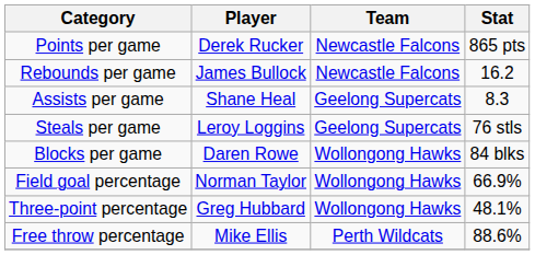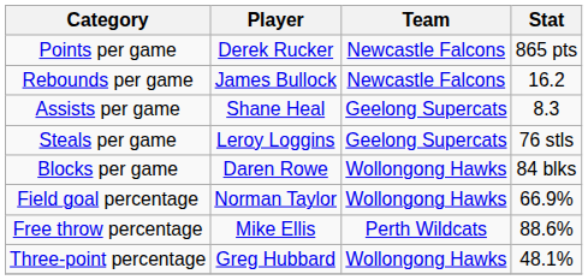 <table class="wikitable" style="text-align:center">
 <tr>
 <th>Category</th>
 <th>Player</th>
 <th>Team</th>
 <th>Stat</th>
 </tr>
 <tr>
 <td><a href='#'>Points</a> per game</td>
 <td><a href='#'>Derek Rucker</a></td>
 <td><a href='#'>Newcastle Falcons</a></td>
 <td>865 pts</td>
 </tr>
 <tr>
 <td><a href='#'>Rebounds</a> per game</td>
 <td><a href='#'>James Bullock</a></td>
 <td><a href='#'>Newcastle Falcons</a></td>
 <td>16.2</td>
 </tr>
 <tr>
 <td><a href='#'>Assists</a> per game</td>
 <td><a href='#'>Shane Heal</a></td>
 <td><a href='#'>Geelong Supercats</a></td>
 <td>8.3</td>
 </tr>
 <tr>
 <td><a href='#'>Steals</a> per game</td>
 <td><a href='#'>Leroy Loggins</a></td>
 <td><a href='#'>Geelong Supercats</a></td>
 <td>76 stls</td>
 </tr>
 <tr>
 <td><a href='#'>Blocks</a> per game</td>
 <td><a href='#'>Daren Rowe</a></td>
 <td><a href='#'>Wollongong Hawks</a></td>
 <td>84 blks</td>
 </tr>
 <tr>
 <td><a href='#'>Field goal</a> percentage</td>
 <td><a href='#'>Norman Taylor</a></td>
 <td><a href='#'>Wollongong Hawks</a></td>
 <td>66.9%</td>
 </tr>
 <tr>
+<td><a href='#'>Free throw</a> percentage</td>
+<td><a href='#'>Mike Ellis</a></td>
+<td><a href='#'>Perth Wildcats</a></td>
+<td>88.6%</td>
+</tr>
+<tr>
 <td><a href='#'>Three-point</a> percentage</td>
 <td><a href='#'>Greg Hubbard</a></td>
 <td><a href='#'>Wollongong Hawks</a></td>
 <td>48.1%</td>
 </tr>
 <tr>
-<td><a href='#'>Free throw</a> percentage</td>
-<td><a href='#'>Mike Ellis</a></td>
-<td><a href='#'>Perth Wildcats</a></td>
-<td>88.6%</td>
-</tr>
-<tr>
 </tr>
 </table>
